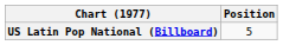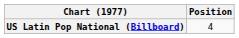 <table class="wikitable plainrowheaders" style="text-align:center">
 <tr>
 <th>Chart (1977)</th>
 <th>Position</th>
 </tr>
 <tr>
 <th scope="row">US Latin Pop National (<a href='#'>Billboard</a>)</th>
-<td>5</td>
+<td>4</td>
 </tr>
 </table>
